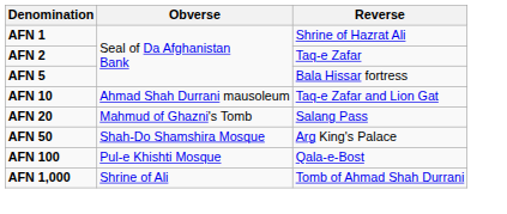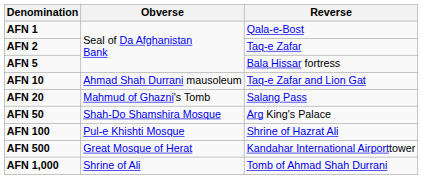 <table class="wikitable">
 <tr>
 <th>Denomination</th>
 <th>Obverse</th>
 <th>Reverse</th>
 </tr>
 <tr>
 <td><strong>AFN 1</strong></td>
 <td rowspan="3">Seal of <a href='#'>Da Afghanistan</a><br><a href='#'>Bank</a></td>
-<td><a href='#'>Shrine of Hazrat Ali</a></td>
+<td><a href='#'>Qala-e-Bost</a></td>
 </tr>
 <tr>
 <td><strong>AFN 2</strong></td>
 <td><a href='#'>Taq-e Zafar</a></td>
 </tr>
 <tr>
 <td><strong>AFN 5</strong></td>
 <td><a href='#'>Bala Hissar</a> fortress</td>
 </tr>
 <tr>
 <td><strong>AFN 10</strong></td>
 <td><a href='#'>Ahmad Shah Durrani</a> mausoleum</td>
 <td><a href='#'>Taq-e Zafar and Lion Gat</a></td>
 </tr>
 <tr>
 <td><strong>AFN 20</strong></td>
 <td><a href='#'>Mahmud of Ghazni</a>'s Tomb</td>
 <td><a href='#'>Salang Pass</a></td>
 </tr>
 <tr>
 <td><strong>AFN 50</strong></td>
 <td><a href='#'>Shah-Do Shamshira Mosque</a></td>
 <td><a href='#'>Arg</a> King's Palace</td>
 </tr>
 <tr>
 <td><strong>AFN 100</strong></td>
 <td><a href='#'>Pul-e Khishti Mosque</a></td>
-<td><a href='#'>Qala-e-Bost</a></td>
+<td><a href='#'>Shrine of Hazrat Ali</a></td>
+</tr>
+<tr>
+<td><strong>AFN 500</strong></td>
+<td><a href='#'>Great Mosque of Herat</a></td>
+<td><a href='#'>Kandahar International Airport</a>tower</td>
 </tr>
 <tr>
 <td><strong>AFN 1,000</strong></td>
 <td><a href='#'>Shrine of Ali</a></td>
 <td><a href='#'>Tomb of Ahmad Shah Durrani</a></td>
 </tr>
 </table>
